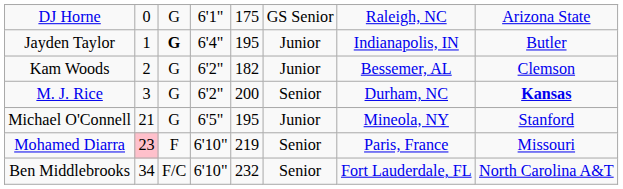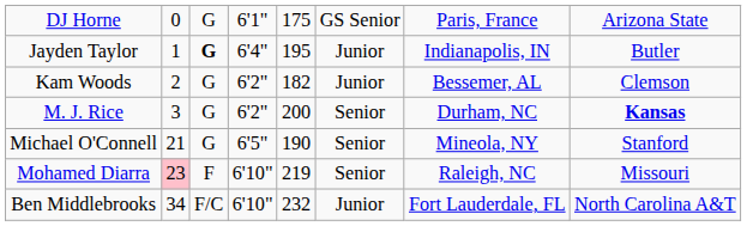 <table class="wikitable sortable" border="1" style="text-align: center;">
 <tr align=center>
 </tr>
 <tr>
 <td><a href='#'>DJ Horne</a></td>
 <td>0</td>
 <td>G</td>
 <td>6'1"</td>
 <td>175</td>
 <td>GS Senior</td>
-<td><a href='#'>Raleigh, NC</a></td>
+<td><a href='#'>Paris, France</a></td>
 <td><a href='#'>Arizona State</a></td>
 </tr>
 <tr>
 <td>Jayden Taylor</td>
 <td>1</td>
 <td><strong>G</strong></td>
 <td>6'4"</td>
 <td>195</td>
 <td>Junior</td>
 <td><a href='#'>Indianapolis, IN</a></td>
 <td><a href='#'>Butler</a></td>
 </tr>
 <tr>
 <td>Kam Woods</td>
 <td>2</td>
 <td>G</td>
 <td>6'2"</td>
 <td>182</td>
 <td>Junior</td>
 <td><a href='#'>Bessemer, AL</a></td>
 <td><a href='#'>Clemson</a></td>
 </tr>
 <tr>
 <td><a href='#'>M. J. Rice</a></td>
 <td>3</td>
 <td>G</td>
 <td>6'2"</td>
 <td>200</td>
 <td>Senior</td>
 <td><a href='#'>Durham, NC</a></td>
 <td><strong><a href='#'>Kansas</a></strong></td>
 </tr>
 <tr>
 <td>Michael O'Connell</td>
 <td>21</td>
 <td>G</td>
 <td>6'5"</td>
-<td>195</td>
-<td>Junior</td>
+<td>190</td>
+<td>Senior</td>
 <td><a href='#'>Mineola, NY</a></td>
 <td><a href='#'>Stanford</a></td>
 </tr>
 <tr>
 <td><a href='#'>Mohamed Diarra</a></td>
 <td style="background: pink;">23</td>
 <td>F</td>
 <td>6'10"</td>
 <td>219</td>
 <td>Senior</td>
-<td><a href='#'>Paris, France</a></td>
+<td><a href='#'>Raleigh, NC</a></td>
 <td><a href='#'>Missouri</a></td>
 </tr>
 <tr>
 <td>Ben Middlebrooks</td>
 <td>34</td>
 <td>F/C</td>
 <td>6'10"</td>
 <td>232</td>
-<td>Senior</td>
+<td>Junior</td>
 <td><a href='#'>Fort Lauderdale, FL</a></td>
 <td><a href='#'>North Carolina A&T</a></td>
 </tr>
 </table>
